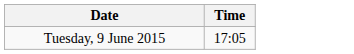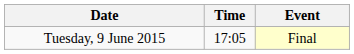 <table class = "wikitable" style="text-align:center;">
 <tr>
 <th width=220>Date</th>
 <th width=50>Time</th>
+<th width=100>Event</th>
 </tr>
 <tr>
 <td>Tuesday, 9 June 2015</td>
 <td>17:05</td>
+<td bgcolor=ffffcc>Final</td>
 </tr>
 </table>
